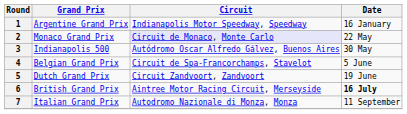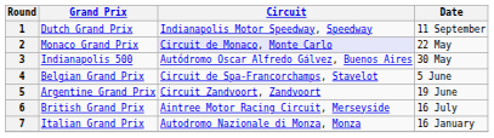 <table class="wikitable" style="font-size: 85%;">
 <tr>
 <th>Round</th>
 <th><a href='#'>Grand Prix</a></th>
 <th><a href='#'>Circuit</a></th>
 <th>Date</th>
 </tr>
 <tr>
 <th>1</th>
-<td><a href='#'>Argentine Grand Prix</a></td>
+<td><a href='#'>Dutch Grand Prix</a></td>
 <td> <a href='#'>Indianapolis Motor Speedway</a>, <a href='#'>Speedway</a></td>
-<td>16 January</td>
+<td>11 September</td>
 </tr>
 <tr>
 <th>2</th>
 <td><a href='#'>Monaco Grand Prix</a></td>
 <td style="background: lavender;"> <a href='#'>Circuit de Monaco</a>, <a href='#'>Monte Carlo</a></td>
 <td>22 May</td>
 </tr>
 <tr>
 <th>3</th>
 <td><a href='#'>Indianapolis 500</a></td>
 <td> <a href='#'>Autódromo Oscar Alfredo Gálvez</a>, <a href='#'>Buenos Aires</a></td>
 <td>30 May</td>
 </tr>
 <tr>
 <th>4</th>
 <td><a href='#'>Belgian Grand Prix</a></td>
 <td> <a href='#'>Circuit de Spa-Francorchamps</a>, <a href='#'>Stavelot</a></td>
 <td>5 June</td>
 </tr>
 <tr>
 <th>5</th>
-<td><a href='#'>Dutch Grand Prix</a></td>
+<td><a href='#'>Argentine Grand Prix</a></td>
 <td> <a href='#'>Circuit Zandvoort</a>, <a href='#'>Zandvoort</a></td>
 <td>19 June</td>
 </tr>
 <tr>
 <th>6</th>
 <td><a href='#'>British Grand Prix</a></td>
 <td> <a href='#'>Aintree Motor Racing Circuit</a>, <a href='#'>Merseyside</a></td>
-<td><strong>16 July</strong></td>
+<td>16 July</td>
 </tr>
 <tr>
 <th>7</th>
 <td><a href='#'>Italian Grand Prix</a></td>
 <td> <a href='#'>Autodromo Nazionale di Monza</a>, <a href='#'>Monza</a></td>
-<td>11 September</td>
+<td>16 January</td>
 </tr>
 <tr>
 </tr>
 </table>
